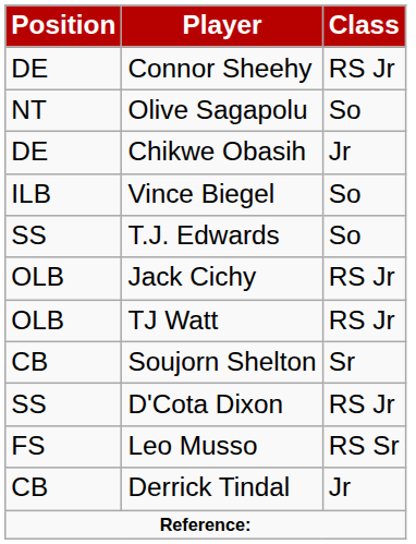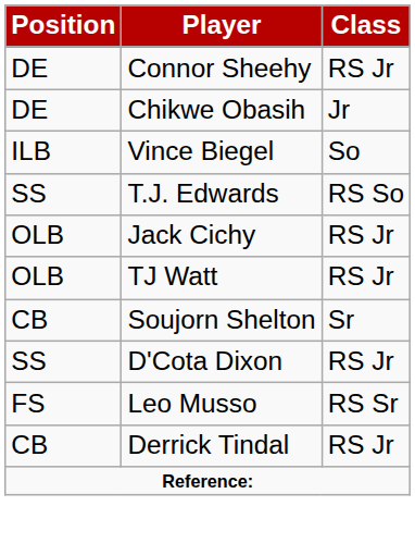 <table class="wikitable">
 <tr>
 <th style="background:#B70101; color:#fff;">Position</th>
 <th style="background:#B70101; color:#fff;">Player</th>
 <th style="background:#B70101; color:#fff;">Class</th>
 </tr>
 <tr>
 <td>DE</td>
 <td>Connor Sheehy</td>
 <td>RS Jr</td>
-</tr>
-<tr>
-<td>NT</td>
-<td>Olive Sagapolu</td>
-<td>So</td>
 </tr>
 <tr>
 <td>DE</td>
 <td>Chikwe Obasih</td>
 <td>Jr</td>
 </tr>
 <tr>
 <td>ILB</td>
 <td>Vince Biegel</td>
 <td>So</td>
 </tr>
 <tr>
 <td>SS</td>
 <td>T.J. Edwards</td>
-<td>So</td>
+<td>RS So</td>
 </tr>
 <tr>
 <td>OLB</td>
 <td>Jack Cichy</td>
 <td>RS Jr</td>
 </tr>
 <tr>
 <td>OLB</td>
 <td>TJ Watt</td>
 <td>RS Jr</td>
 </tr>
 <tr>
 <td>CB</td>
 <td>Soujorn Shelton</td>
 <td>Sr</td>
 </tr>
 <tr>
 <td>SS</td>
 <td>D'Cota Dixon</td>
 <td>RS Jr</td>
 </tr>
 <tr>
 <td>FS</td>
 <td>Leo Musso</td>
 <td>RS Sr</td>
 </tr>
 <tr>
 <td>CB</td>
 <td>Derrick Tindal</td>
-<td>Jr</td>
+<td>RS Jr</td>
 </tr>
 <tr>
 <td colspan="3"  style="font-size:8pt; text-align:center;"><strong>Reference:</strong></td>
 </tr>
 </table>
